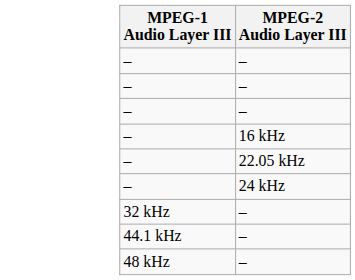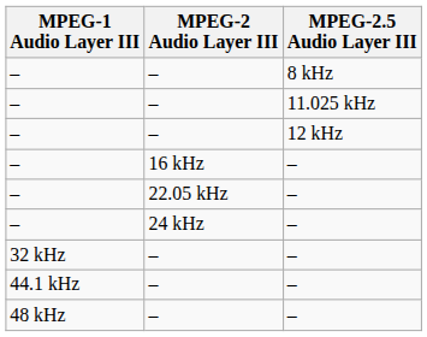 <table class="wikitable infobox">
 <tr>
 <th>MPEG-1<br>Audio Layer III</th>
 <th>MPEG-2<br>Audio Layer III</th>
+<th>MPEG-2.5<br>Audio Layer III</th>
 </tr>
 <tr>
 <td>–</td>
 <td>–</td>
+<td>8 kHz</td>
 </tr>
 <tr>
 <td>–</td>
 <td>–</td>
+<td>11.025 kHz</td>
 </tr>
 <tr>
 <td>–</td>
 <td>–</td>
+<td>12 kHz</td>
 </tr>
 <tr>
 <td>–</td>
 <td>16 kHz</td>
+<td>–</td>
 </tr>
 <tr>
 <td>–</td>
 <td>22.05 kHz</td>
+<td>–</td>
 </tr>
 <tr>
 <td>–</td>
 <td>24 kHz</td>
+<td>–</td>
 </tr>
 <tr>
 <td>32 kHz</td>
+<td>–</td>
 <td>–</td>
 </tr>
 <tr>
 <td>44.1 kHz</td>
 <td>–</td>
+<td>–</td>
 </tr>
 <tr>
 <td>48 kHz</td>
 <td>–</td>
+<td>–</td>
 </tr>
 </table>
